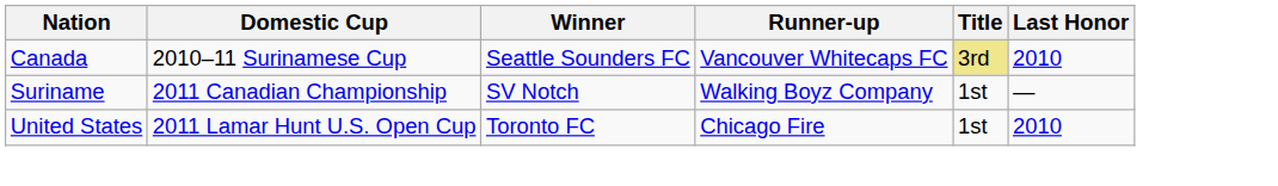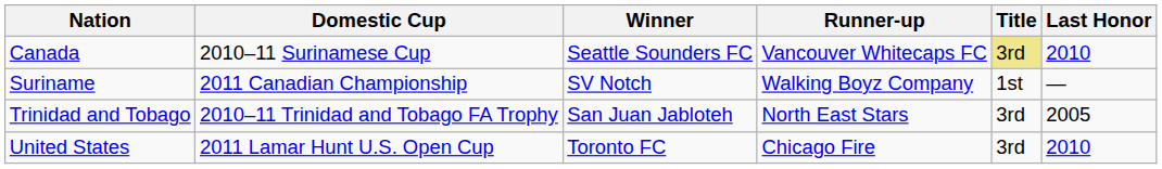 <table class="wikitable">
 <tr>
 <th>Nation</th>
 <th>Domestic Cup</th>
 <th>Winner</th>
 <th>Runner-up</th>
 <th>Title</th>
 <th>Last Honor</th>
 </tr>
 <tr>
 <td> <a href='#'>Canada</a></td>
 <td>2010–11 <a href='#'>Surinamese Cup</a></td>
 <td><a href='#'>Seattle Sounders FC</a></td>
 <td><a href='#'>Vancouver Whitecaps FC</a></td>
 <td style="background: khaki;">3rd</td>
 <td><a href='#'>2010</a></td>
 </tr>
 <tr>
 <td> <a href='#'>Suriname</a></td>
 <td><a href='#'>2011 Canadian Championship</a></td>
 <td><a href='#'>SV Notch</a></td>
 <td><a href='#'>Walking Boyz Company</a></td>
 <td>1st</td>
 <td>—</td>
 </tr>
 <tr>
+<td> <a href='#'>Trinidad and Tobago</a></td>
+<td><a href='#'>2010–11 Trinidad and Tobago FA Trophy</a></td>
+<td><a href='#'>San Juan Jabloteh</a></td>
+<td><a href='#'>North East Stars</a></td>
+<td>3rd</td>
+<td>2005</td>
+</tr>
+<tr>
 <td> <a href='#'>United States</a></td>
 <td><a href='#'>2011 Lamar Hunt U.S. Open Cup</a></td>
 <td><a href='#'>Toronto FC</a></td>
 <td><a href='#'>Chicago Fire</a></td>
-<td>1st</td>
+<td>3rd</td>
 <td><a href='#'>2010</a></td>
 </tr>
 </table>
